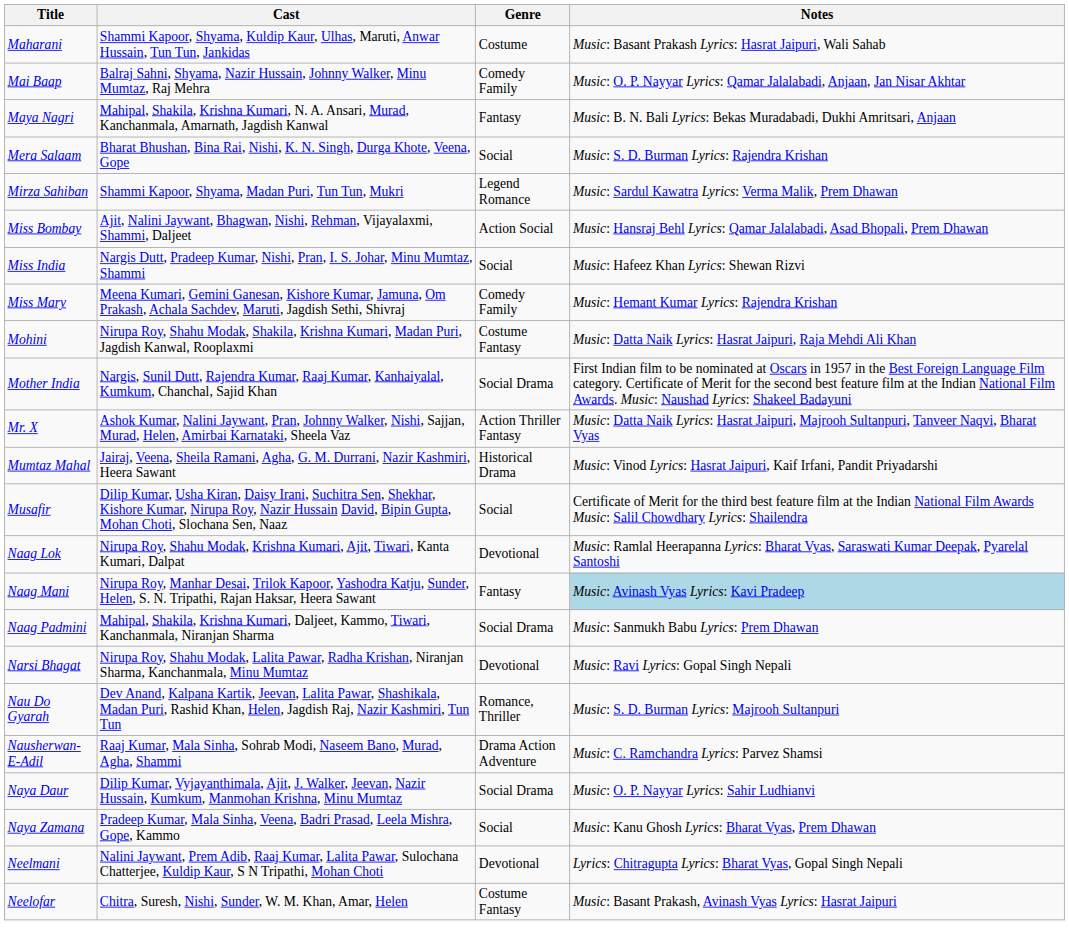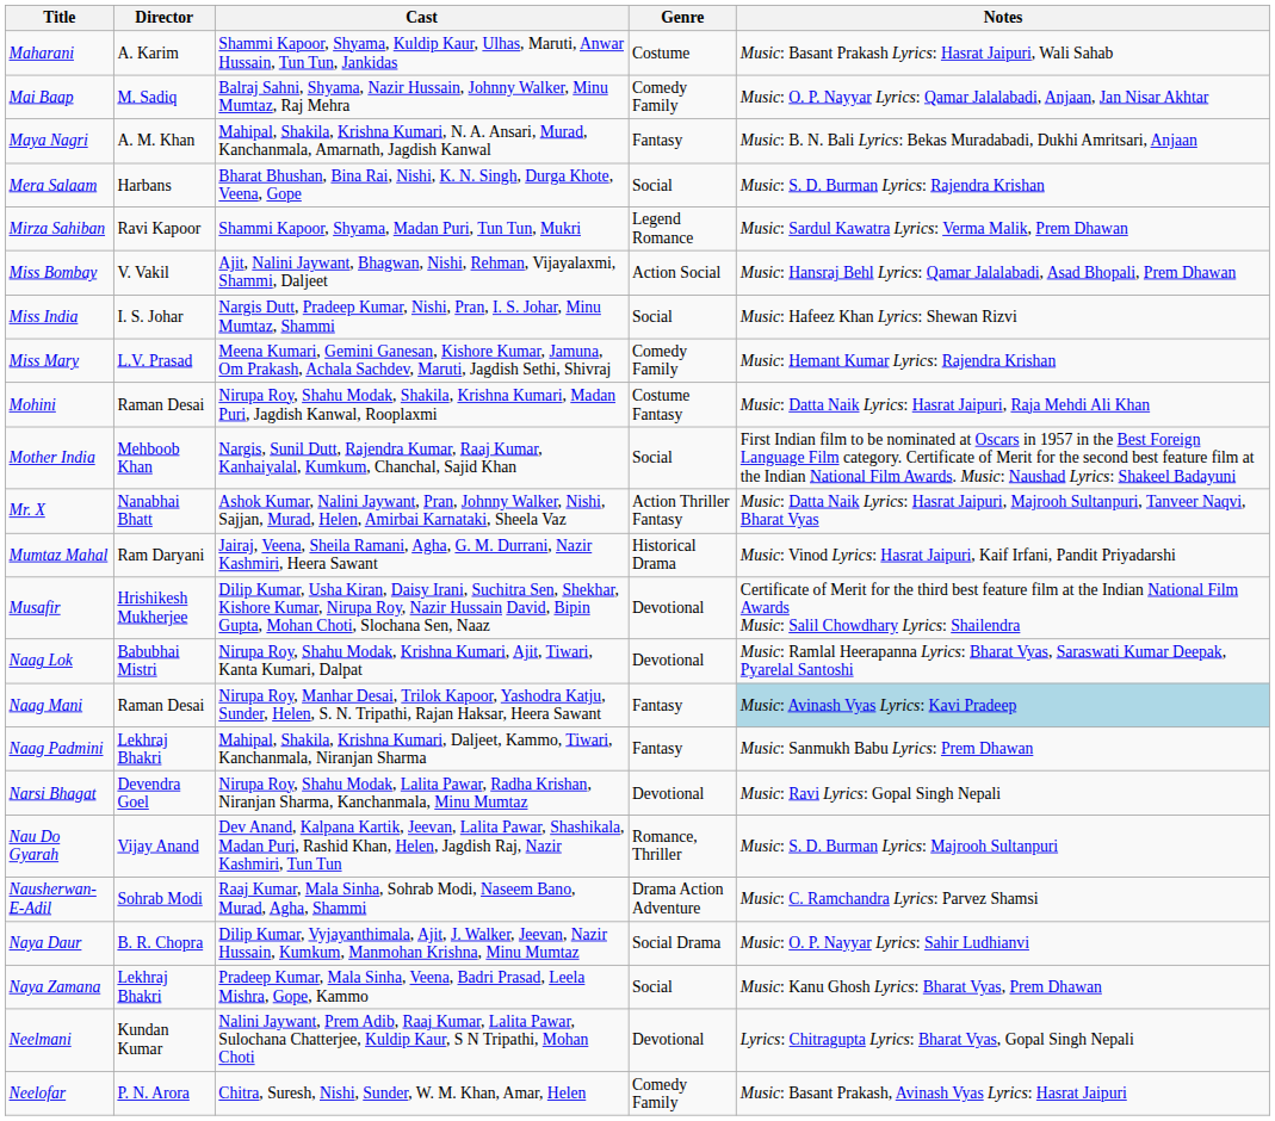 <table class="wikitable">
 <tr>
 <th>Title</th>
+<th>Director</th>
 <th>Cast</th>
 <th>Genre</th>
 <th>Notes</th>
 </tr>
 <tr>
 <td><em><a href='#'>Maharani</a></em></td>
+<td>A. Karim</td>
 <td><a href='#'>Shammi Kapoor</a>, <a href='#'>Shyama</a>, <a href='#'>Kuldip Kaur</a>, <a href='#'>Ulhas</a>, Maruti, <a href='#'>Anwar Hussain</a>, <a href='#'>Tun Tun</a>, <a href='#'>Jankidas</a></td>
 <td>Costume</td>
 <td><em>Music</em>: Basant Prakash <em>Lyrics</em>: <a href='#'>Hasrat Jaipuri</a>, Wali Sahab</td>
 </tr>
 <tr>
 <td><em><a href='#'>Mai Baap</a></em></td>
+<td><a href='#'>M. Sadiq</a></td>
 <td><a href='#'>Balraj Sahni</a>, <a href='#'>Shyama</a>, <a href='#'>Nazir Hussain</a>, <a href='#'>Johnny Walker</a>, <a href='#'>Minu Mumtaz</a>, Raj Mehra</td>
 <td>Comedy Family</td>
 <td><em>Music</em>: <a href='#'>O. P. Nayyar</a> <em>Lyrics</em>: <a href='#'>Qamar Jalalabadi</a>, <a href='#'>Anjaan</a>, <a href='#'>Jan Nisar Akhtar</a></td>
 </tr>
 <tr>
 <td><em><a href='#'>Maya Nagri</a></em></td>
+<td>A. M. Khan</td>
 <td><a href='#'>Mahipal</a>, <a href='#'>Shakila</a>, <a href='#'>Krishna Kumari</a>, N. A. Ansari, <a href='#'>Murad</a>, Kanchanmala, Amarnath, Jagdish Kanwal</td>
 <td>Fantasy</td>
 <td><em>Music</em>: B. N. Bali <em>Lyrics</em>: Bekas Muradabadi, Dukhi Amritsari, <a href='#'>Anjaan</a></td>
 </tr>
 <tr>
 <td><em><a href='#'>Mera Salaam</a></em></td>
+<td>Harbans</td>
 <td><a href='#'>Bharat Bhushan</a>, <a href='#'>Bina Rai</a>, <a href='#'>Nishi</a>, <a href='#'>K. N. Singh</a>, <a href='#'>Durga Khote</a>, <a href='#'>Veena</a>, <a href='#'>Gope</a></td>
 <td>Social</td>
 <td><em>Music</em>: <a href='#'>S. D. Burman</a> <em>Lyrics</em>: <a href='#'>Rajendra Krishan</a></td>
 </tr>
 <tr>
 <td><em><a href='#'>Mirza Sahiban</a></em></td>
+<td>Ravi Kapoor</td>
 <td><a href='#'>Shammi Kapoor</a>, <a href='#'>Shyama</a>, <a href='#'>Madan Puri</a>, <a href='#'>Tun Tun</a>, <a href='#'>Mukri</a></td>
 <td>Legend Romance</td>
 <td><em>Music</em>: <a href='#'>Sardul Kawatra</a> <em>Lyrics</em>: <a href='#'>Verma Malik</a>, <a href='#'>Prem Dhawan</a></td>
 </tr>
 <tr>
 <td><em><a href='#'>Miss Bombay</a></em></td>
+<td>V. Vakil</td>
 <td><a href='#'>Ajit</a>, <a href='#'>Nalini Jaywant</a>, <a href='#'>Bhagwan</a>, <a href='#'>Nishi</a>, <a href='#'>Rehman</a>, Vijayalaxmi, <a href='#'>Shammi</a>, Daljeet</td>
 <td>Action Social</td>
 <td><em>Music</em>: <a href='#'>Hansraj Behl</a> <em>Lyrics</em>: <a href='#'>Qamar Jalalabadi</a>, <a href='#'>Asad Bhopali</a>, <a href='#'>Prem Dhawan</a></td>
 </tr>
 <tr>
 <td><em><a href='#'>Miss India</a></em></td>
+<td>I. S. Johar</td>
 <td><a href='#'>Nargis Dutt</a>, <a href='#'>Pradeep Kumar</a>, <a href='#'>Nishi</a>, <a href='#'>Pran</a>, <a href='#'>I. S. Johar</a>, <a href='#'>Minu Mumtaz</a>, <a href='#'>Shammi</a></td>
 <td>Social</td>
 <td><em>Music</em>: Hafeez Khan <em>Lyrics</em>: Shewan Rizvi</td>
 </tr>
 <tr>
 <td><em><a href='#'>Miss Mary</a></em></td>
+<td><a href='#'>L.V. Prasad</a></td>
 <td><a href='#'>Meena Kumari</a>, <a href='#'>Gemini Ganesan</a>, <a href='#'>Kishore Kumar</a>, <a href='#'>Jamuna</a>, <a href='#'>Om Prakash</a>, <a href='#'>Achala Sachdev</a>, <a href='#'>Maruti</a>, Jagdish Sethi, Shivraj</td>
 <td>Comedy Family</td>
 <td><em>Music</em>: <a href='#'>Hemant Kumar</a> <em>Lyrics</em>: <a href='#'>Rajendra Krishan</a></td>
 </tr>
 <tr>
 <td><em><a href='#'>Mohini</a></em></td>
+<td>Raman Desai</td>
 <td><a href='#'>Nirupa Roy</a>, <a href='#'>Shahu Modak</a>, <a href='#'>Shakila</a>, <a href='#'>Krishna Kumari</a>, <a href='#'>Madan Puri</a>, Jagdish Kanwal, Rooplaxmi</td>
 <td>Costume Fantasy</td>
 <td><em>Music</em>: <a href='#'>Datta Naik</a> <em>Lyrics</em>: <a href='#'>Hasrat Jaipuri</a>, <a href='#'>Raja Mehdi Ali Khan</a></td>
 </tr>
 <tr>
 <td><em><a href='#'>Mother India</a></em></td>
+<td><a href='#'>Mehboob Khan</a></td>
 <td><a href='#'>Nargis</a>, <a href='#'>Sunil Dutt</a>, <a href='#'>Rajendra Kumar</a>, <a href='#'>Raaj Kumar</a>, <a href='#'>Kanhaiyalal</a>, <a href='#'>Kumkum</a>, Chanchal, Sajid Khan</td>
-<td>Social Drama</td>
+<td>Social</td>
 <td>First Indian film to be nominated at <a href='#'>Oscars</a> in 1957 in the <a href='#'>Best Foreign Language Film</a> category. Certificate of Merit for the second best feature film at the Indian <a href='#'>National Film Awards</a>. <em>Music</em>: <a href='#'>Naushad</a> <em>Lyrics</em>: <a href='#'>Shakeel Badayuni</a></td>
 </tr>
 <tr>
 <td><em><a href='#'>Mr. X</a></em></td>
+<td><a href='#'>Nanabhai Bhatt</a></td>
 <td><a href='#'>Ashok Kumar</a>, <a href='#'>Nalini Jaywant</a>, <a href='#'>Pran</a>, <a href='#'>Johnny Walker</a>, <a href='#'>Nishi</a>, Sajjan, <a href='#'>Murad</a>, <a href='#'>Helen</a>, <a href='#'>Amirbai Karnataki</a>, Sheela Vaz</td>
 <td>Action Thriller Fantasy</td>
 <td><em>Music</em>: <a href='#'>Datta Naik</a> <em>Lyrics</em>: <a href='#'>Hasrat Jaipuri</a>, <a href='#'>Majrooh Sultanpuri</a>, <a href='#'>Tanveer Naqvi</a>, <a href='#'>Bharat Vyas</a></td>
 </tr>
 <tr>
 <td><em><a href='#'>Mumtaz Mahal</a></em></td>
+<td>Ram Daryani</td>
 <td><a href='#'>Jairaj</a>, <a href='#'>Veena</a>, <a href='#'>Sheila Ramani</a>, <a href='#'>Agha</a>, <a href='#'>G. M. Durrani</a>, <a href='#'>Nazir Kashmiri</a>, Heera Sawant</td>
 <td>Historical Drama</td>
 <td><em>Music</em>: Vinod <em>Lyrics</em>: <a href='#'>Hasrat Jaipuri</a>, Kaif Irfani, Pandit Priyadarshi</td>
 </tr>
 <tr>
 <td><em><a href='#'>Musafir</a></em></td>
+<td><a href='#'>Hrishikesh Mukherjee</a></td>
 <td><a href='#'>Dilip Kumar</a>, <a href='#'>Usha Kiran</a>, <a href='#'>Daisy Irani</a>, <a href='#'>Suchitra Sen</a>, <a href='#'>Shekhar</a>, <a href='#'>Kishore Kumar</a>, <a href='#'>Nirupa Roy</a>, <a href='#'>Nazir Hussain</a> <a href='#'>David</a>, <a href='#'>Bipin Gupta</a>, <a href='#'>Mohan Choti</a>, Slochana Sen, Naaz</td>
-<td>Social</td>
+<td>Devotional</td>
 <td>Certificate of Merit for the third best feature film at the Indian <a href='#'>National Film Awards</a><br><em>Music</em>: <a href='#'>Salil Chowdhary</a> <em>Lyrics</em>: <a href='#'>Shailendra</a></td>
 </tr>
 <tr>
 <td><em><a href='#'>Naag Lok</a></em></td>
+<td><a href='#'>Babubhai Mistri</a></td>
 <td><a href='#'>Nirupa Roy</a>, <a href='#'>Shahu Modak</a>, <a href='#'>Krishna Kumari</a>, <a href='#'>Ajit</a>, <a href='#'>Tiwari</a>, Kanta Kumari, Dalpat</td>
 <td>Devotional</td>
 <td><em>Music</em>: Ramlal Heerapanna <em>Lyrics</em>: <a href='#'>Bharat Vyas</a>, <a href='#'>Saraswati Kumar Deepak</a>, <a href='#'>Pyarelal Santoshi</a></td>
 </tr>
 <tr>
 <td><em><a href='#'>Naag Mani</a></em></td>
+<td>Raman Desai</td>
 <td><a href='#'>Nirupa Roy</a>, <a href='#'>Manhar Desai</a>, <a href='#'>Trilok Kapoor</a>, <a href='#'>Yashodra Katju</a>, <a href='#'>Sunder</a>, <a href='#'>Helen</a>, S. N. Tripathi, Rajan Haksar, Heera Sawant</td>
 <td>Fantasy</td>
 <td style="background: lightblue;"><em>Music</em>: <a href='#'>Avinash Vyas</a> <em>Lyrics</em>: <a href='#'>Kavi Pradeep</a></td>
 </tr>
 <tr>
 <td><em><a href='#'>Naag Padmini</a></em></td>
+<td><a href='#'>Lekhraj Bhakri</a></td>
 <td><a href='#'>Mahipal</a>, <a href='#'>Shakila</a>, <a href='#'>Krishna Kumari</a>, Daljeet, Kammo, <a href='#'>Tiwari</a>, Kanchanmala, Niranjan Sharma</td>
-<td>Social Drama</td>
+<td>Fantasy</td>
 <td><em>Music</em>: Sanmukh Babu <em>Lyrics</em>: <a href='#'>Prem Dhawan</a></td>
 </tr>
 <tr>
 <td><em><a href='#'>Narsi Bhagat</a></em></td>
+<td><a href='#'>Devendra Goel</a></td>
 <td><a href='#'>Nirupa Roy</a>, <a href='#'>Shahu Modak</a>, <a href='#'>Lalita Pawar</a>, <a href='#'>Radha Krishan</a>, Niranjan Sharma, Kanchanmala, <a href='#'>Minu Mumtaz</a></td>
 <td>Devotional</td>
 <td><em>Music</em>: <a href='#'>Ravi</a> <em>Lyrics</em>: Gopal Singh Nepali</td>
 </tr>
 <tr>
 <td><em><a href='#'>Nau Do Gyarah</a></em></td>
+<td><a href='#'>Vijay Anand</a></td>
 <td><a href='#'>Dev Anand</a>, <a href='#'>Kalpana Kartik</a>, <a href='#'>Jeevan</a>, <a href='#'>Lalita Pawar</a>, <a href='#'>Shashikala</a>, <a href='#'>Madan Puri</a>, Rashid Khan, <a href='#'>Helen</a>, Jagdish Raj, <a href='#'>Nazir Kashmiri</a>, <a href='#'>Tun Tun</a></td>
 <td>Romance, Thriller</td>
 <td><em>Music</em>: <a href='#'>S. D. Burman</a> <em>Lyrics</em>: <a href='#'>Majrooh Sultanpuri</a></td>
 </tr>
 <tr>
 <td><em><a href='#'>Nausherwan-E-Adil</a></em></td>
+<td><a href='#'>Sohrab Modi</a></td>
 <td><a href='#'>Raaj Kumar</a>, <a href='#'>Mala Sinha</a>, Sohrab Modi, <a href='#'>Naseem Bano</a>, <a href='#'>Murad</a>, <a href='#'>Agha</a>, <a href='#'>Shammi</a></td>
 <td>Drama Action Adventure</td>
 <td><em>Music</em>: <a href='#'>C. Ramchandra</a> <em>Lyrics</em>: Parvez Shamsi</td>
 </tr>
 <tr>
 <td><em><a href='#'>Naya Daur</a></em></td>
+<td><a href='#'>B. R. Chopra</a></td>
 <td><a href='#'>Dilip Kumar</a>, <a href='#'>Vyjayanthimala</a>, <a href='#'>Ajit</a>, <a href='#'>J. Walker</a>, <a href='#'>Jeevan</a>, <a href='#'>Nazir Hussain</a>, <a href='#'>Kumkum</a>, <a href='#'>Manmohan Krishna</a>, <a href='#'>Minu Mumtaz</a></td>
 <td>Social Drama</td>
 <td><em>Music</em>: <a href='#'>O. P. Nayyar</a> <em>Lyrics</em>: <a href='#'>Sahir Ludhianvi</a></td>
 </tr>
 <tr>
 <td><em><a href='#'>Naya Zamana</a></em></td>
+<td><a href='#'>Lekhraj Bhakri</a></td>
 <td><a href='#'>Pradeep Kumar</a>, <a href='#'>Mala Sinha</a>, <a href='#'>Veena</a>, <a href='#'>Badri Prasad</a>, <a href='#'>Leela Mishra</a>, <a href='#'>Gope</a>, Kammo</td>
 <td>Social</td>
 <td><em>Music</em>: Kanu Ghosh <em>Lyrics</em>: <a href='#'>Bharat Vyas</a>, <a href='#'>Prem Dhawan</a></td>
 </tr>
 <tr>
 <td><em><a href='#'>Neelmani</a></em></td>
+<td>Kundan Kumar</td>
 <td><a href='#'>Nalini Jaywant</a>, <a href='#'>Prem Adib</a>, <a href='#'>Raaj Kumar</a>, <a href='#'>Lalita Pawar</a>, Sulochana Chatterjee, <a href='#'>Kuldip Kaur</a>, S N Tripathi, <a href='#'>Mohan Choti</a></td>
 <td>Devotional</td>
 <td><em>Lyrics</em>: <a href='#'>Chitragupta</a> <em>Lyrics</em>: <a href='#'>Bharat Vyas</a>, Gopal Singh Nepali</td>
 </tr>
 <tr>
 <td><em><a href='#'>Neelofar</a></em></td>
+<td><a href='#'>P. N. Arora</a></td>
 <td><a href='#'>Chitra</a>, Suresh, <a href='#'>Nishi</a>, <a href='#'>Sunder</a>, W. M. Khan, Amar, <a href='#'>Helen</a></td>
-<td>Costume Fantasy</td>
+<td>Comedy Family</td>
 <td><em>Music</em>: Basant Prakash, <a href='#'>Avinash Vyas</a> <em>Lyrics</em>: <a href='#'>Hasrat Jaipuri</a></td>
 </tr>
 </table>
